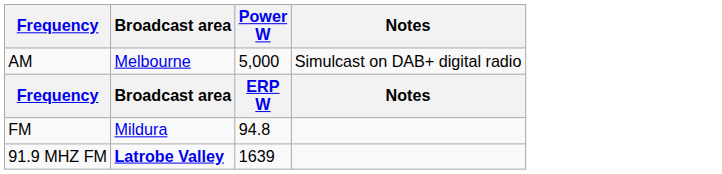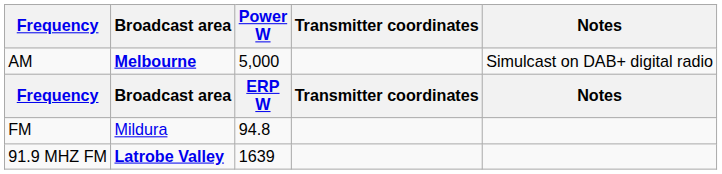 <table class="wikitable">
 <tr>
 <th><a href='#'>Frequency</a></th>
 <th>Broadcast area</th>
 <th><a href='#'>Power</a><br><a href='#'>W</a></th>
+<th>Transmitter coordinates</th>
 <th>Notes</th>
 </tr>
 <tr>
 <td> AM</td>
-<td><a href='#'>Melbourne</a></td>
+<td><strong><a href='#'>Melbourne</a></strong></td>
 <td>5,000</td>
+<td></td>
 <td>Simulcast on DAB+ digital radio</td>
 </tr>
 <tr>
 <th><a href='#'>Frequency</a></th>
 <th>Broadcast area</th>
 <th><a href='#'>ERP</a><br><a href='#'>W</a></th>
+<th>Transmitter coordinates</th>
 <th>Notes</th>
 </tr>
 <tr>
 <td> FM</td>
 <td><a href='#'>Mildura</a></td>
 <td>94.8</td>
 <td></td>
+<td></td>
 </tr>
 <tr>
 <td>91.9 MHZ FM</td>
 <td><strong><a href='#'>Latrobe Valley</a></strong></td>
 <td>1639</td>
 <td></td>
+<td></td>
 </tr>
 </table>
